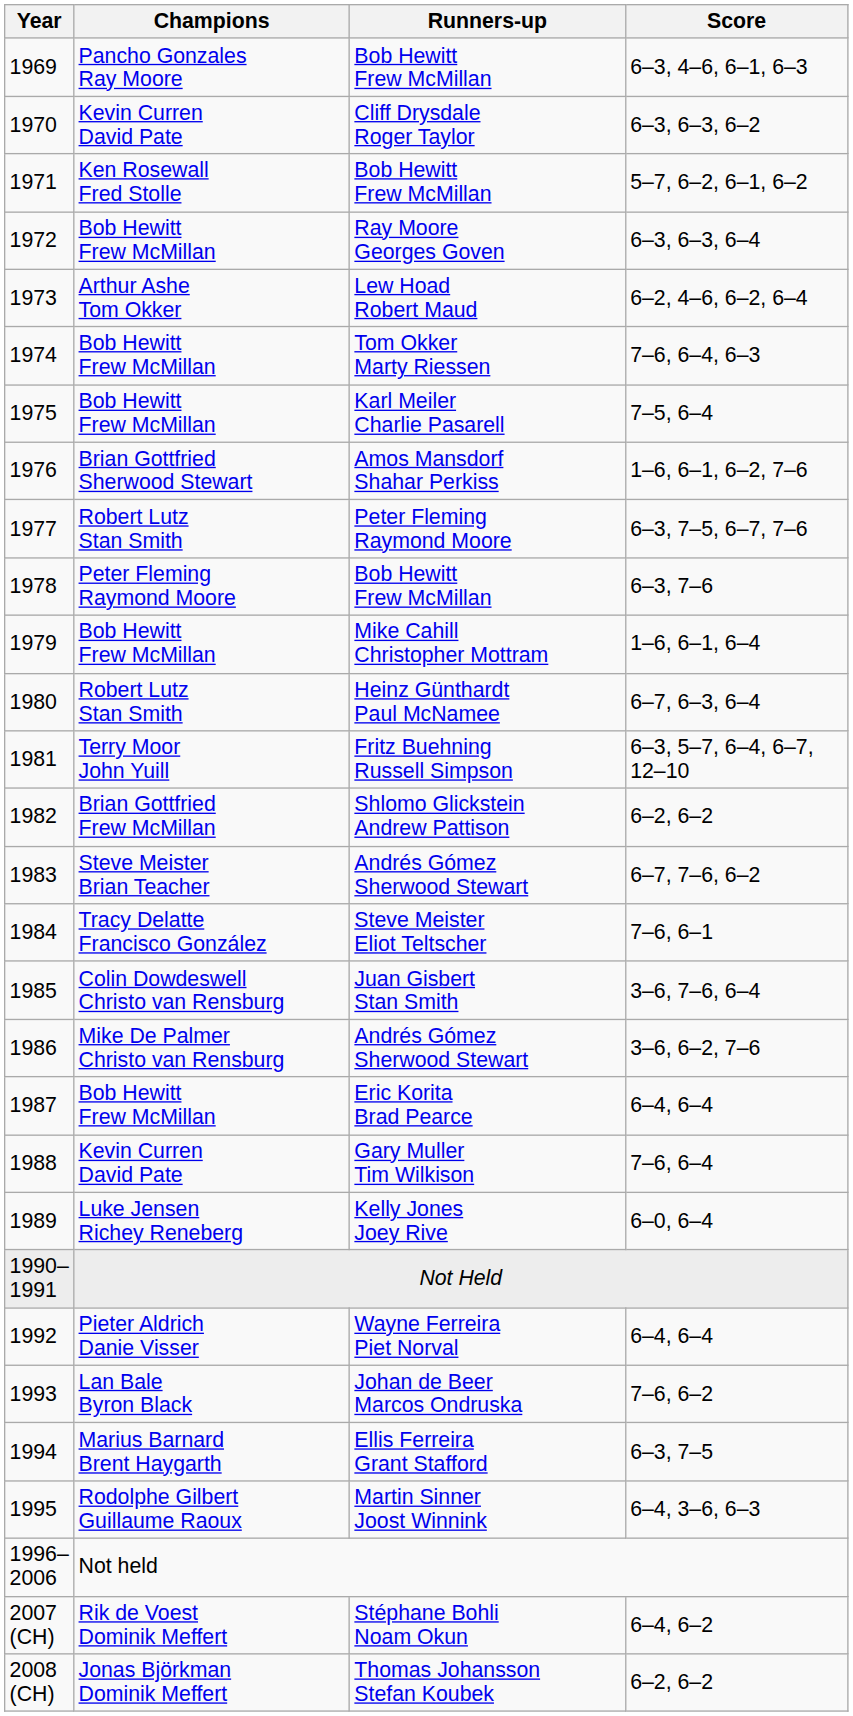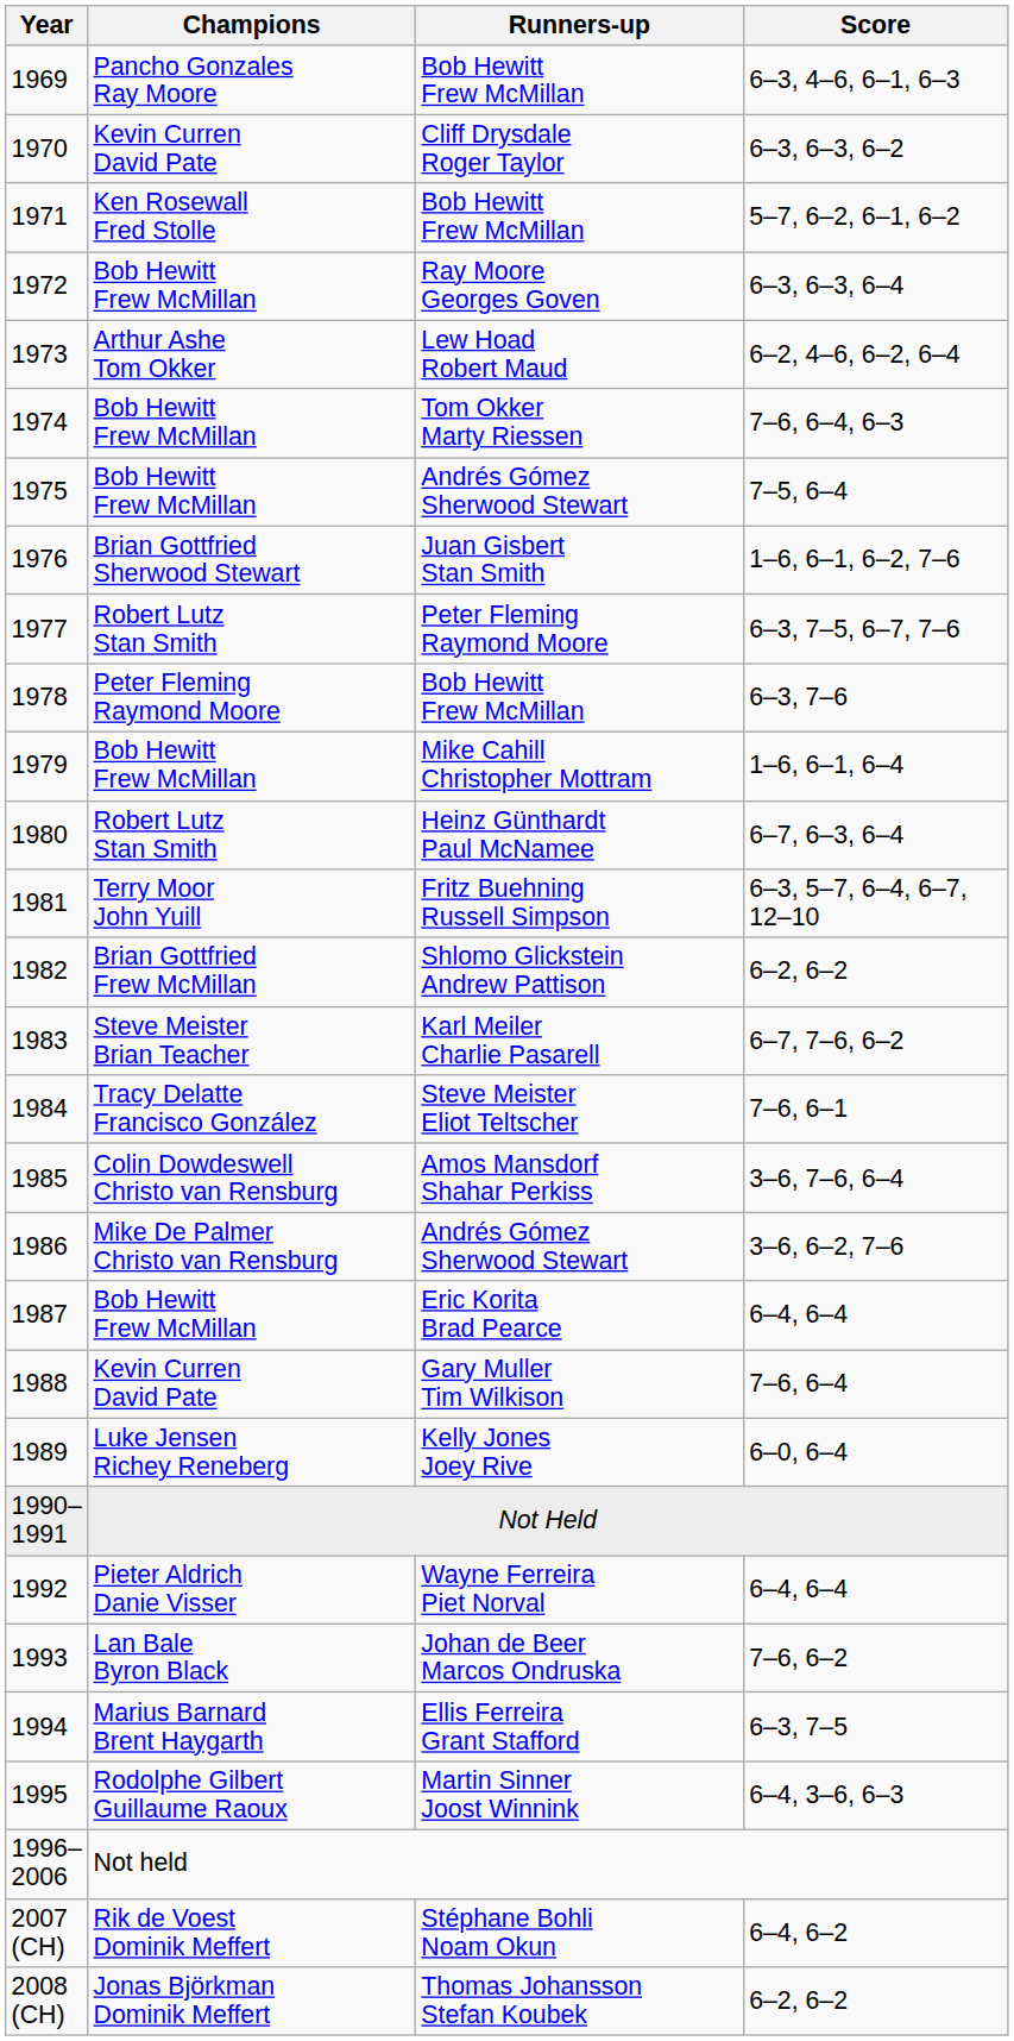 <table class="wikitable">
 <tr>
 <th style="width:40px">Year</th>
 <th style="width:200px">Champions</th>
 <th style="width:200px">Runners-up</th>
 <th style="width:160px" class="unsortable">Score</th>
 </tr>
 <tr>
 <td>1969</td>
 <td> <a href='#'>Pancho Gonzales</a><br> <a href='#'>Ray Moore</a></td>
 <td> <a href='#'>Bob Hewitt</a> <br> <a href='#'>Frew McMillan</a></td>
 <td>6–3, 4–6, 6–1, 6–3</td>
 </tr>
 <tr>
 <td>1970</td>
 <td> <a href='#'>Kevin Curren</a><br> <a href='#'>David Pate</a></td>
 <td> <a href='#'>Cliff Drysdale</a> <br> <a href='#'>Roger Taylor</a></td>
 <td>6–3, 6–3, 6–2 </td>
 </tr>
 <tr>
 <td>1971</td>
 <td> <a href='#'>Ken Rosewall</a> <br>  <a href='#'>Fred Stolle</a></td>
 <td> <a href='#'>Bob Hewitt</a> <br> <a href='#'>Frew McMillan</a></td>
 <td>5–7, 6–2, 6–1, 6–2 </td>
 </tr>
 <tr>
 <td>1972</td>
 <td> <a href='#'>Bob Hewitt</a> <br> <a href='#'>Frew McMillan</a></td>
 <td> <a href='#'>Ray Moore</a> <br> <a href='#'>Georges Goven</a></td>
 <td>6–3, 6–3, 6–4 </td>
 </tr>
 <tr>
 <td>1973</td>
 <td> <a href='#'>Arthur Ashe</a><br> <a href='#'>Tom Okker</a></td>
 <td> <a href='#'>Lew Hoad</a><br> <a href='#'>Robert Maud</a></td>
 <td>6–2, 4–6, 6–2, 6–4</td>
 </tr>
 <tr>
 <td>1974</td>
 <td> <a href='#'>Bob Hewitt</a><br> <a href='#'>Frew McMillan</a></td>
 <td> <a href='#'>Tom Okker</a><br> <a href='#'>Marty Riessen</a></td>
 <td>7–6, 6–4, 6–3</td>
 </tr>
 <tr>
 <td>1975</td>
 <td> <a href='#'>Bob Hewitt</a><br> <a href='#'>Frew McMillan</a></td>
-<td> <a href='#'>Karl Meiler</a><br> <a href='#'>Charlie Pasarell</a></td>
+<td> <a href='#'>Andrés Gómez</a><br>  <a href='#'>Sherwood Stewart</a></td>
 <td>7–5, 6–4</td>
 </tr>
 <tr>
 <td>1976</td>
 <td> <a href='#'>Brian Gottfried</a><br> <a href='#'>Sherwood Stewart</a></td>
-<td> <a href='#'>Amos Mansdorf</a><br>  <a href='#'>Shahar Perkiss</a></td>
+<td> <a href='#'>Juan Gisbert</a><br> <a href='#'>Stan Smith</a></td>
 <td>1–6, 6–1, 6–2, 7–6</td>
 </tr>
 <tr>
 <td>1977</td>
 <td> <a href='#'>Robert Lutz</a><br> <a href='#'>Stan Smith</a></td>
 <td> <a href='#'>Peter Fleming</a><br> <a href='#'>Raymond Moore</a></td>
 <td>6–3, 7–5, 6–7, 7–6</td>
 </tr>
 <tr>
 <td>1978</td>
 <td> <a href='#'>Peter Fleming</a><br> <a href='#'>Raymond Moore</a></td>
 <td> <a href='#'>Bob Hewitt</a><br> <a href='#'>Frew McMillan</a></td>
 <td>6–3, 7–6</td>
 </tr>
 <tr>
 <td>1979</td>
 <td> <a href='#'>Bob Hewitt</a><br> <a href='#'>Frew McMillan</a></td>
 <td> <a href='#'>Mike Cahill</a><br> <a href='#'>Christopher Mottram</a></td>
 <td>1–6, 6–1, 6–4</td>
 </tr>
 <tr>
 <td>1980</td>
 <td> <a href='#'>Robert Lutz</a><br> <a href='#'>Stan Smith</a></td>
 <td> <a href='#'>Heinz Günthardt</a><br> <a href='#'>Paul McNamee</a></td>
 <td>6–7, 6–3, 6–4</td>
 </tr>
 <tr>
 <td>1981</td>
 <td> <a href='#'>Terry Moor</a><br> <a href='#'>John Yuill</a></td>
 <td> <a href='#'>Fritz Buehning</a><br> <a href='#'>Russell Simpson</a></td>
 <td>6–3, 5–7, 6–4, 6–7, 12–10</td>
 </tr>
 <tr>
 <td>1982</td>
 <td> <a href='#'>Brian Gottfried</a><br> <a href='#'>Frew McMillan</a></td>
 <td> <a href='#'>Shlomo Glickstein</a><br> <a href='#'>Andrew Pattison</a></td>
 <td>6–2, 6–2</td>
 </tr>
 <tr>
 <td>1983</td>
 <td> <a href='#'>Steve Meister</a><br> <a href='#'>Brian Teacher</a></td>
-<td> <a href='#'>Andrés Gómez</a><br>  <a href='#'>Sherwood Stewart</a></td>
+<td> <a href='#'>Karl Meiler</a><br> <a href='#'>Charlie Pasarell</a></td>
 <td>6–7, 7–6, 6–2</td>
 </tr>
 <tr>
 <td>1984</td>
 <td> <a href='#'>Tracy Delatte</a><br> <a href='#'>Francisco González</a></td>
 <td> <a href='#'>Steve Meister</a><br> <a href='#'>Eliot Teltscher</a></td>
 <td>7–6, 6–1</td>
 </tr>
 <tr>
 <td>1985</td>
 <td> <a href='#'>Colin Dowdeswell</a><br> <a href='#'>Christo van Rensburg</a></td>
-<td> <a href='#'>Juan Gisbert</a><br> <a href='#'>Stan Smith</a></td>
+<td> <a href='#'>Amos Mansdorf</a><br>  <a href='#'>Shahar Perkiss</a></td>
 <td>3–6, 7–6, 6–4</td>
 </tr>
 <tr>
 <td>1986</td>
 <td> <a href='#'>Mike De Palmer</a><br> <a href='#'>Christo van Rensburg</a></td>
 <td> <a href='#'>Andrés Gómez</a><br>  <a href='#'>Sherwood Stewart</a></td>
 <td>3–6, 6–2, 7–6</td>
 </tr>
 <tr>
 <td>1987</td>
 <td> <a href='#'>Bob Hewitt</a> <br> <a href='#'>Frew McMillan</a></td>
 <td> <a href='#'>Eric Korita</a><br> <a href='#'>Brad Pearce</a></td>
 <td>6–4, 6–4</td>
 </tr>
 <tr>
 <td>1988</td>
 <td> <a href='#'>Kevin Curren</a><br> <a href='#'>David Pate</a></td>
 <td> <a href='#'>Gary Muller</a><br> <a href='#'>Tim Wilkison</a></td>
 <td>7–6, 6–4</td>
 </tr>
 <tr>
 <td>1989</td>
 <td> <a href='#'>Luke Jensen</a><br> <a href='#'>Richey Reneberg</a></td>
 <td> <a href='#'>Kelly Jones</a><br> <a href='#'>Joey Rive</a></td>
 <td>6–0, 6–4</td>
 </tr>
 <tr style="background:#ededed;">
 <td>1990–1991</td>
 <td colspan="3" align="center"><em>Not Held</em></td>
 </tr>
 <tr>
 <td>1992</td>
 <td> <a href='#'>Pieter Aldrich</a><br> <a href='#'>Danie Visser</a></td>
 <td> <a href='#'>Wayne Ferreira</a> <br> <a href='#'>Piet Norval</a></td>
 <td>6–4, 6–4</td>
 </tr>
 <tr>
 <td>1993</td>
 <td> <a href='#'>Lan Bale</a><br> <a href='#'>Byron Black</a></td>
 <td> <a href='#'>Johan de Beer</a><br> <a href='#'>Marcos Ondruska</a></td>
 <td>7–6, 6–2</td>
 </tr>
 <tr>
 <td>1994</td>
 <td> <a href='#'>Marius Barnard</a><br> <a href='#'>Brent Haygarth</a></td>
 <td> <a href='#'>Ellis Ferreira</a><br> <a href='#'>Grant Stafford</a></td>
 <td>6–3, 7–5</td>
 </tr>
 <tr>
 <td>1995</td>
 <td> <a href='#'>Rodolphe Gilbert</a><br> <a href='#'>Guillaume Raoux</a></td>
 <td> <a href='#'>Martin Sinner</a><br> <a href='#'>Joost Winnink</a></td>
 <td>6–4, 3–6, 6–3</td>
 </tr>
 <tr>
 <td>1996–2006</td>
 <td colspan="3">Not held</td>
 </tr>
 <tr>
 <td>2007 (CH)</td>
 <td> <a href='#'>Rik de Voest</a><br> <a href='#'>Dominik Meffert</a></td>
 <td> <a href='#'>Stéphane Bohli</a><br> <a href='#'>Noam Okun</a></td>
 <td>6–4, 6–2</td>
 </tr>
 <tr>
 <td>2008 (CH)</td>
 <td> <a href='#'>Jonas Björkman</a><br> <a href='#'>Dominik Meffert</a></td>
 <td> <a href='#'>Thomas Johansson</a><br> <a href='#'>Stefan Koubek</a></td>
 <td>6–2, 6–2</td>
 </tr>
 </table>
